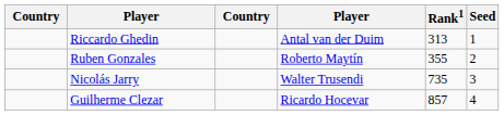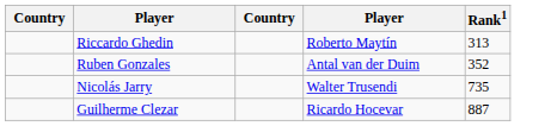 <table class="sortable wikitable">
 <tr>
 <th width="70">Country</th>
 <th width="175">Player</th>
 <th width="70">Country</th>
 <th width="175">Player</th>
 <th>Rank<sup>1</sup></th>
-<th>Seed</th>
 </tr>
 <tr>
 <td></td>
 <td><a href='#'>Riccardo Ghedin</a></td>
 <td></td>
-<td><a href='#'>Antal van der Duim</a></td>
+<td><a href='#'>Roberto Maytín</a></td>
 <td>313</td>
-<td>1</td>
 </tr>
 <tr>
 <td></td>
 <td><a href='#'>Ruben Gonzales</a></td>
 <td></td>
-<td><a href='#'>Roberto Maytín</a></td>
-<td>355</td>
-<td>2</td>
+<td><a href='#'>Antal van der Duim</a></td>
+<td>352</td>
 </tr>
 <tr>
 <td></td>
 <td><a href='#'>Nicolás Jarry</a></td>
 <td></td>
 <td><a href='#'>Walter Trusendi</a></td>
 <td>735</td>
-<td>3</td>
 </tr>
 <tr>
 <td></td>
 <td><a href='#'>Guilherme Clezar</a></td>
 <td></td>
 <td><a href='#'>Ricardo Hocevar</a></td>
-<td>857</td>
-<td>4</td>
+<td>887</td>
 </tr>
 </table>
